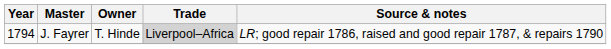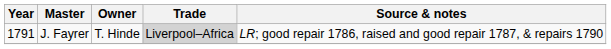 <table class=" wikitable">
 <tr>
 <th>Year</th>
 <th>Master</th>
 <th>Owner</th>
 <th>Trade</th>
 <th>Source & notes</th>
 </tr>
 <tr>
-<td>1794</td>
+<td>1791</td>
 <td>J. Fayrer</td>
 <td>T. Hinde</td>
 <td style="background: lightgrey;">Liverpool–Africa</td>
 <td><em>LR</em>; good repair 1786, raised and good repair 1787, & repairs 1790</td>
 </tr>
 <tr>
 </tr>
 </table>
